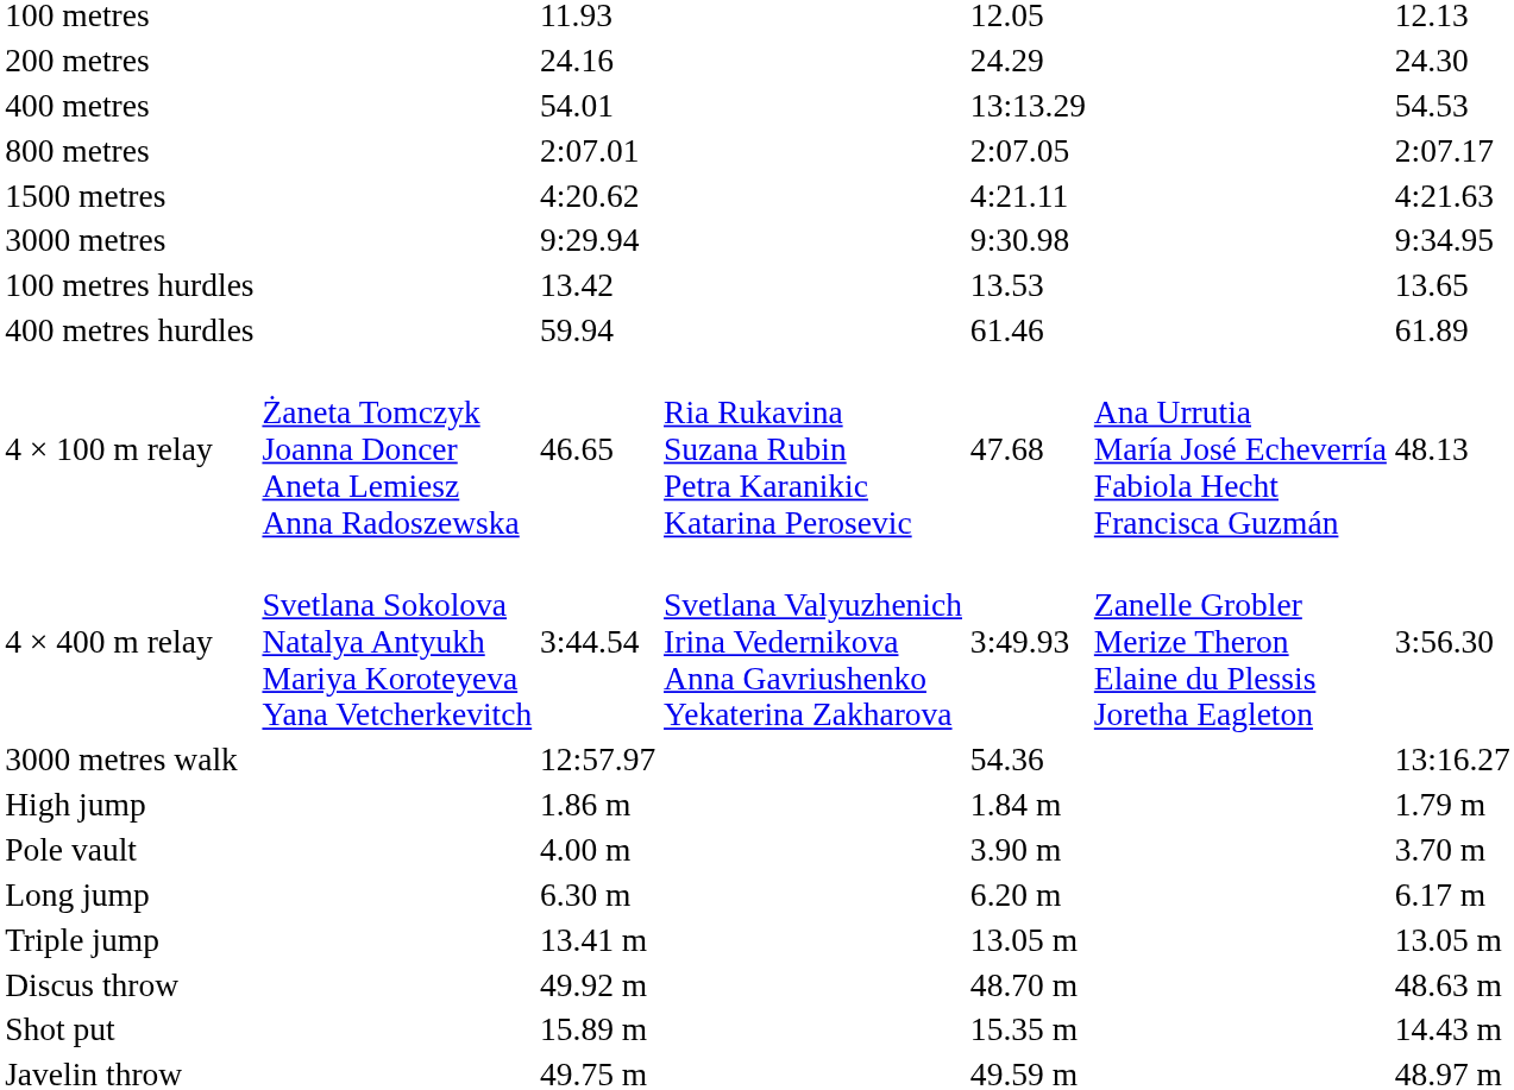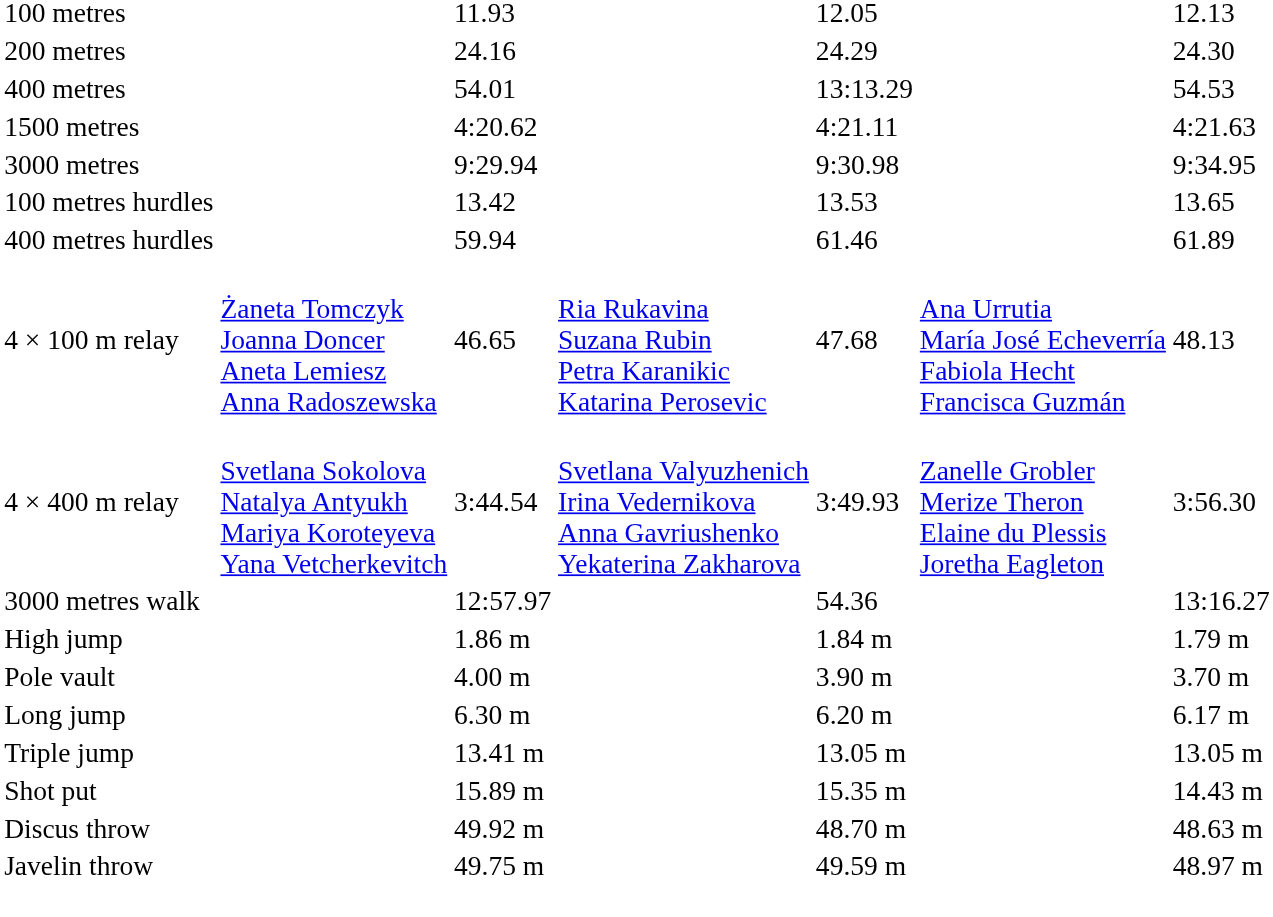 <table>
 <tr>
 <td>100 metres</td>
 <td></td>
 <td>11.93</td>
 <td></td>
 <td>12.05</td>
 <td></td>
 <td>12.13</td>
 </tr>
 <tr>
 <td>200 metres</td>
 <td></td>
 <td>24.16</td>
 <td></td>
 <td>24.29</td>
 <td></td>
 <td>24.30</td>
 </tr>
 <tr>
 <td>400 metres</td>
 <td></td>
 <td>54.01</td>
 <td></td>
 <td>13:13.29</td>
 <td></td>
 <td>54.53</td>
-</tr>
-<tr>
-<td>800 metres</td>
-<td></td>
-<td>2:07.01</td>
-<td></td>
-<td>2:07.05</td>
-<td></td>
-<td>2:07.17</td>
 </tr>
 <tr>
 <td>1500 metres</td>
 <td></td>
 <td>4:20.62</td>
 <td></td>
 <td>4:21.11</td>
 <td></td>
 <td>4:21.63</td>
 </tr>
 <tr>
 <td>3000 metres</td>
 <td></td>
 <td>9:29.94</td>
 <td></td>
 <td>9:30.98</td>
 <td></td>
 <td>9:34.95</td>
 </tr>
 <tr>
 <td>100 metres hurdles</td>
 <td></td>
 <td>13.42</td>
 <td></td>
 <td>13.53</td>
 <td></td>
 <td>13.65</td>
 </tr>
 <tr>
 <td>400 metres hurdles</td>
 <td></td>
 <td>59.94</td>
 <td></td>
 <td>61.46</td>
 <td></td>
 <td>61.89</td>
 </tr>
 <tr>
 <td>4 × 100 m relay</td>
 <td><br><a href='#'>Żaneta Tomczyk</a><br><a href='#'>Joanna Doncer</a><br><a href='#'>Aneta Lemiesz</a><br><a href='#'>Anna Radoszewska</a></td>
 <td>46.65</td>
 <td><br><a href='#'>Ria Rukavina</a><br><a href='#'>Suzana Rubin</a><br><a href='#'>Petra Karanikic</a><br><a href='#'>Katarina Perosevic</a></td>
 <td>47.68</td>
 <td><br><a href='#'>Ana Urrutia</a><br><a href='#'>María José Echeverría</a><br><a href='#'>Fabiola Hecht</a><br><a href='#'>Francisca Guzmán</a></td>
 <td>48.13</td>
 </tr>
 <tr>
 <td>4 × 400 m relay</td>
 <td><br><a href='#'>Svetlana Sokolova</a><br><a href='#'>Natalya Antyukh</a><br><a href='#'>Mariya Koroteyeva</a><br><a href='#'>Yana Vetcherkevitch</a></td>
 <td>3:44.54</td>
 <td><br><a href='#'>Svetlana Valyuzhenich</a><br><a href='#'>Irina Vedernikova</a><br><a href='#'>Anna Gavriushenko</a><br><a href='#'>Yekaterina Zakharova</a></td>
 <td>3:49.93</td>
 <td><br><a href='#'>Zanelle Grobler</a><br><a href='#'>Merize Theron</a><br><a href='#'>Elaine du Plessis</a><br><a href='#'>Joretha Eagleton</a></td>
 <td>3:56.30</td>
 </tr>
 <tr>
 <td>3000 metres walk</td>
 <td></td>
 <td>12:57.97</td>
 <td></td>
 <td>54.36</td>
 <td></td>
 <td>13:16.27</td>
 </tr>
 <tr>
 <td>High jump</td>
 <td></td>
 <td>1.86 m</td>
 <td></td>
 <td>1.84 m</td>
 <td></td>
 <td>1.79 m</td>
 </tr>
 <tr>
 <td>Pole vault</td>
 <td></td>
 <td>4.00 m</td>
 <td></td>
 <td>3.90 m</td>
 <td></td>
 <td>3.70 m</td>
 </tr>
 <tr>
 <td>Long jump</td>
 <td></td>
 <td>6.30 m</td>
 <td></td>
 <td>6.20 m</td>
 <td></td>
 <td>6.17 m</td>
 </tr>
 <tr>
 <td>Triple jump</td>
 <td></td>
 <td>13.41 m</td>
 <td></td>
 <td>13.05 m</td>
 <td></td>
 <td>13.05 m</td>
 </tr>
 <tr>
+<td>Shot put</td>
+<td></td>
+<td>15.89 m</td>
+<td></td>
+<td>15.35 m</td>
+<td></td>
+<td>14.43 m</td>
+</tr>
+<tr>
 <td>Discus throw</td>
 <td></td>
 <td>49.92 m</td>
 <td></td>
 <td>48.70 m</td>
 <td></td>
 <td>48.63 m</td>
-</tr>
-<tr>
-<td>Shot put</td>
-<td></td>
-<td>15.89 m</td>
-<td></td>
-<td>15.35 m</td>
-<td></td>
-<td>14.43 m</td>
 </tr>
 <tr>
 <td>Javelin throw</td>
 <td></td>
 <td>49.75 m</td>
 <td></td>
 <td>49.59 m</td>
 <td></td>
 <td>48.97 m</td>
 </tr>
 </table>
